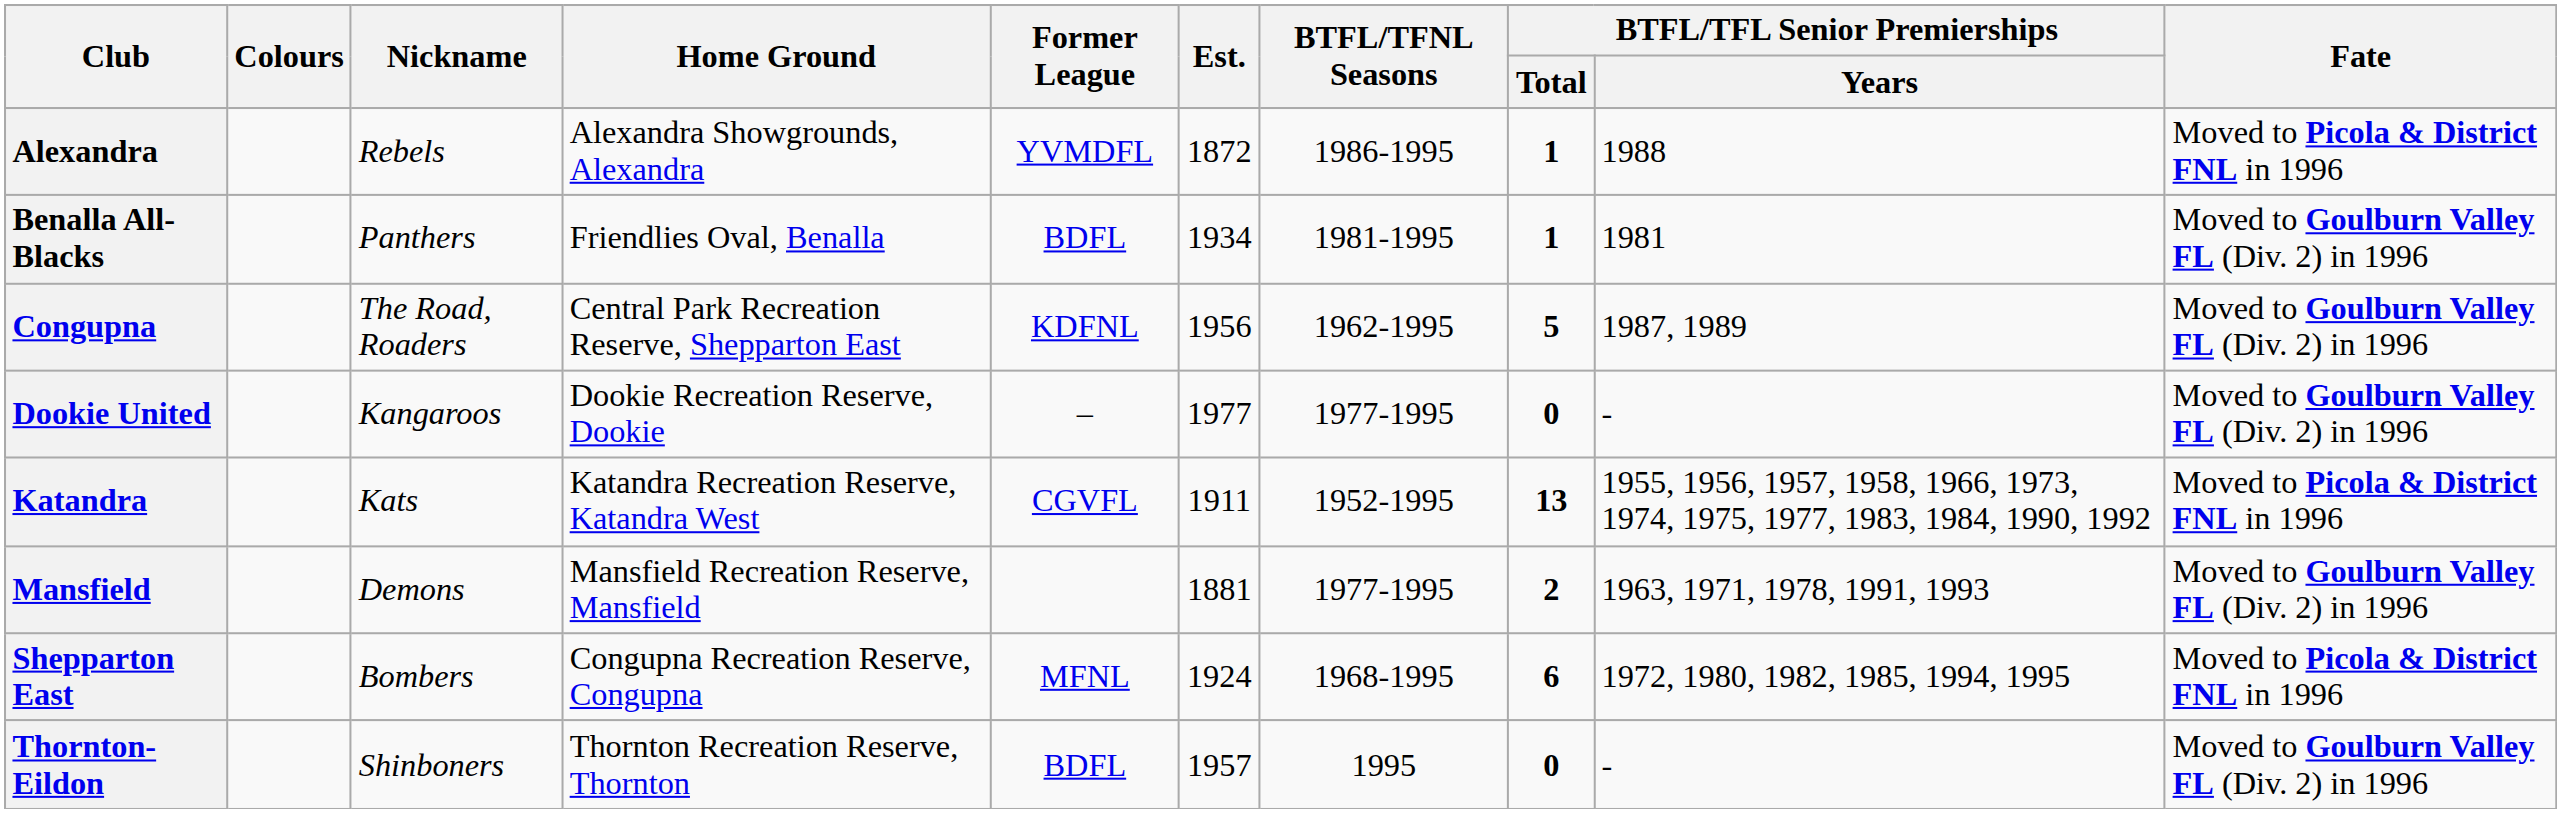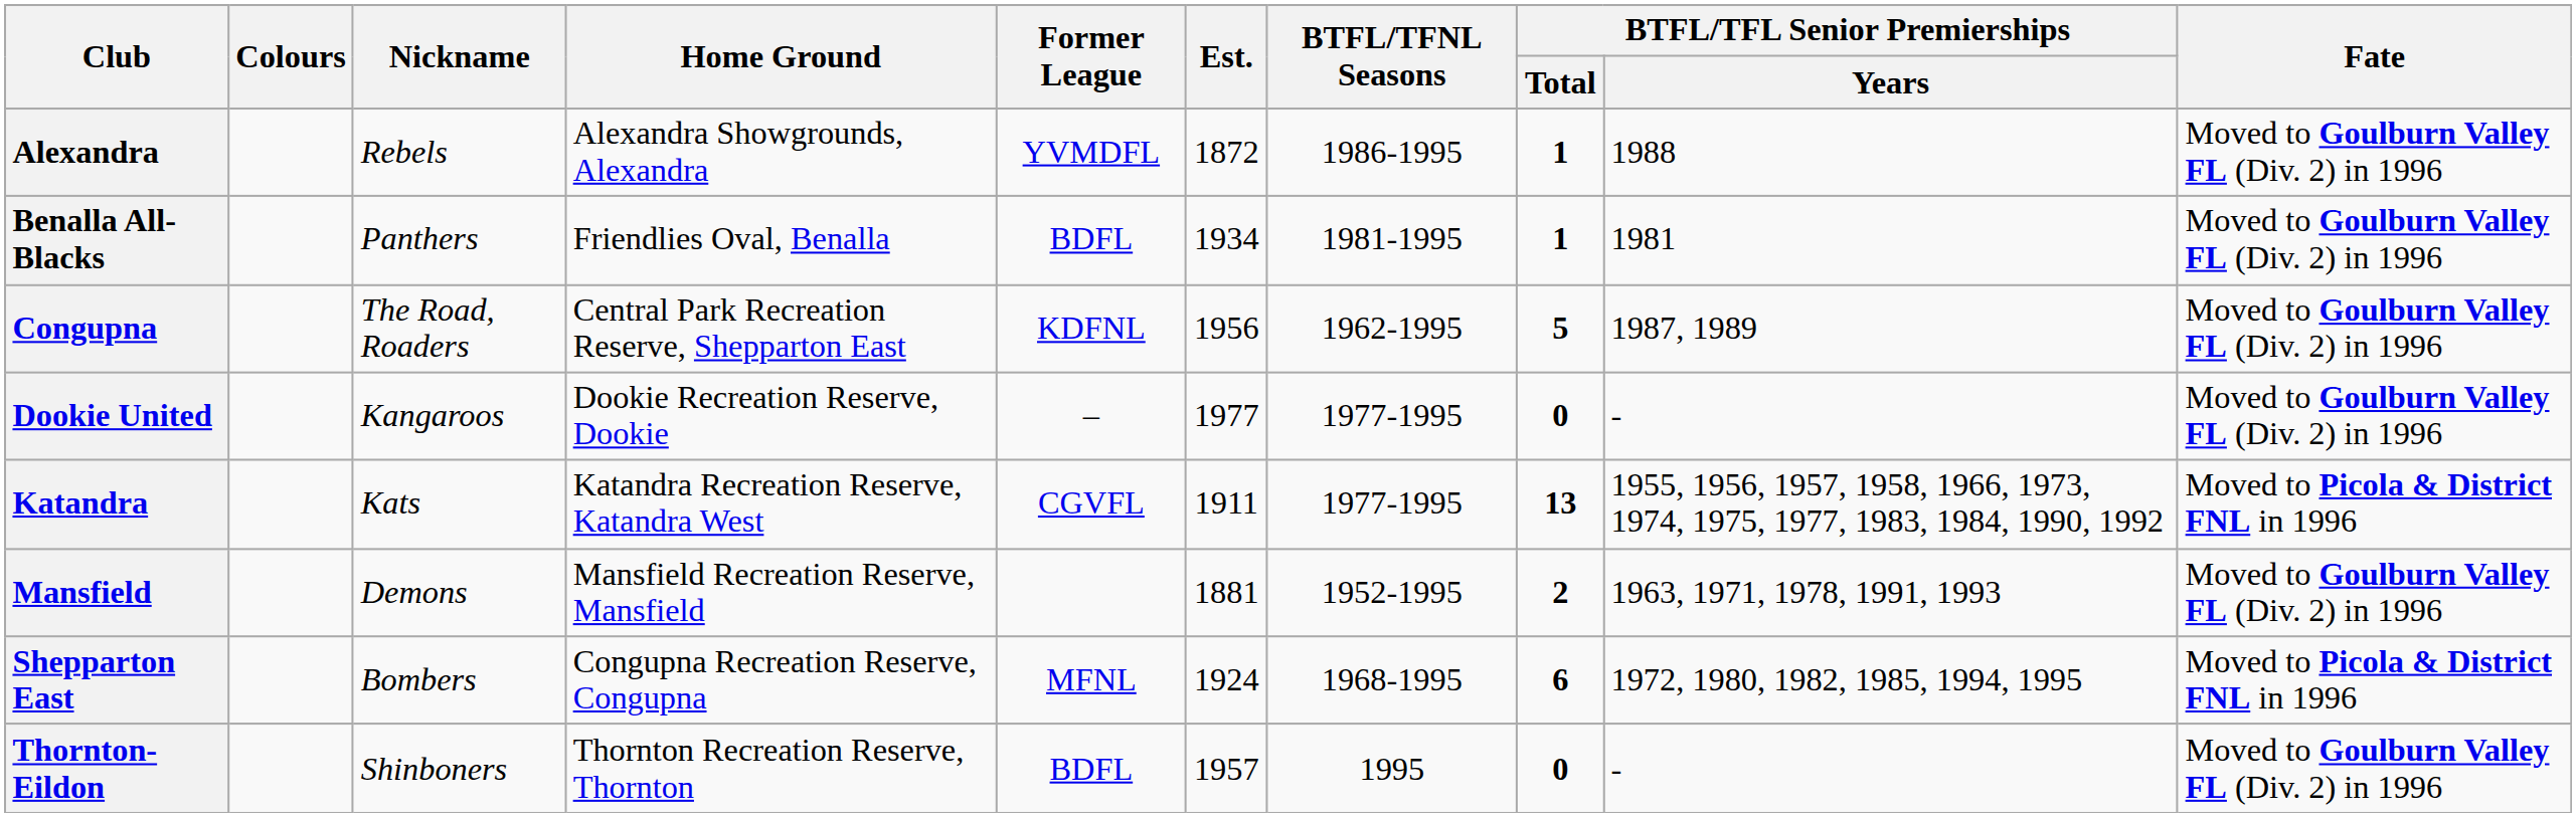 <table class="wikitable sortable " style="width:100%; text-align:left;">
 <tr>
 <th rowspan="2">Club</th>
 <th rowspan="2">Colours</th>
 <th rowspan="2">Nickname</th>
 <th rowspan="2">Home Ground</th>
 <th rowspan="2">Former League</th>
 <th rowspan="2">Est.</th>
 <th rowspan="2">BTFL/TFNL Seasons</th>
 <th colspan="2">BTFL/TFL Senior Premierships</th>
 <th rowspan="2">Fate</th>
 </tr>
 <tr>
 <th>Total</th>
 <th>Years</th>
 </tr>
 <tr>
 <th style="text-align:left">Alexandra</th>
 <td></td>
 <td align="left"><em>Rebels</em></td>
 <td align="left">Alexandra Showgrounds, <a href='#'>Alexandra</a></td>
 <td align="center"><a href='#'>YVMDFL</a></td>
 <td align="center">1872</td>
 <td align="center">1986-1995</td>
 <td align="center"><strong>1</strong></td>
 <td align="left">1988</td>
-<td>Moved to <a href='#'><strong>Picola & District FNL</strong></a> in 1996</td>
+<td>Moved to <a href='#'><strong>Goulburn Valley FL</strong></a> (Div. 2) in 1996</td>
 </tr>
 <tr>
 <th style="text-align:left">Benalla All-Blacks</th>
 <td></td>
 <td align="left"><em>Panthers</em></td>
 <td align="left">Friendlies Oval, <a href='#'>Benalla</a></td>
 <td align="center"><a href='#'>BDFL</a></td>
 <td align="center">1934</td>
 <td align="center">1981-1995</td>
 <td align="center"><strong>1</strong></td>
 <td align="left">1981</td>
 <td>Moved to <a href='#'><strong>Goulburn Valley FL</strong></a> (Div. 2) in 1996</td>
 </tr>
 <tr>
 <th style="text-align:left"><a href='#'>Congupna</a></th>
 <td></td>
 <td align="left"><em>The Road, Roaders</em></td>
 <td align="left">Central Park Recreation Reserve, <a href='#'>Shepparton East</a></td>
 <td align="center"><a href='#'>KDFNL</a></td>
 <td align="center">1956</td>
 <td align="center">1962-1995</td>
 <td align="center"><strong>5</strong></td>
 <td align="left">1987, 1989</td>
 <td>Moved to <a href='#'><strong>Goulburn Valley FL</strong></a> (Div. 2) in 1996</td>
 </tr>
 <tr>
 <th style="text-align:left"><a href='#'>Dookie United</a></th>
 <td></td>
 <td align="left"><em>Kangaroos</em></td>
 <td align="left">Dookie Recreation Reserve, <a href='#'>Dookie</a></td>
 <td align="center">–</td>
 <td align="center">1977</td>
 <td align="center">1977-1995</td>
 <td align="center"><strong>0</strong></td>
 <td align="left">-</td>
 <td>Moved to <a href='#'><strong>Goulburn Valley FL</strong></a> (Div. 2) in 1996</td>
 </tr>
 <tr>
 <th style="text-align:left"><a href='#'>Katandra</a></th>
 <td></td>
 <td align="left"><em>Kats</em></td>
 <td align="left">Katandra Recreation Reserve, <a href='#'>Katandra West</a></td>
 <td align="center"><a href='#'>CGVFL</a></td>
 <td align="center">1911</td>
-<td align="center">1952-1995</td>
+<td align="center">1977-1995</td>
 <td align="center"><strong>13</strong></td>
 <td align="left">1955, 1956, 1957, 1958, 1966, 1973, 1974, 1975, 1977, 1983, 1984, 1990, 1992</td>
 <td>Moved to <a href='#'><strong>Picola & District FNL</strong></a> in 1996</td>
 </tr>
 <tr>
 <th style="text-align:left"><a href='#'>Mansfield</a></th>
 <td></td>
 <td><em>Demons</em></td>
 <td>Mansfield Recreation Reserve, <a href='#'>Mansfield</a></td>
 <td align="center"></td>
 <td align="center">1881</td>
-<td align="center">1977-1995</td>
+<td align="center">1952-1995</td>
 <td align="center"><strong>2</strong></td>
 <td align="left">1963, 1971, 1978, 1991, 1993</td>
 <td>Moved to <a href='#'><strong>Goulburn Valley FL</strong></a> (Div. 2) in 1996</td>
 </tr>
 <tr>
 <th style="text-align:left"><a href='#'>Shepparton East</a></th>
 <td></td>
 <td align="left"><em>Bombers</em></td>
 <td align="left">Congupna Recreation Reserve, <a href='#'>Congupna</a></td>
 <td align="center"><a href='#'>MFNL</a></td>
 <td align="center">1924</td>
 <td align="center">1968-1995</td>
 <td align="center"><strong>6</strong></td>
 <td align="left">1972, 1980, 1982, 1985, 1994, 1995</td>
 <td>Moved to <a href='#'><strong>Picola & District FNL</strong></a> in 1996</td>
 </tr>
 <tr>
 <th style="text-align:left"><a href='#'>Thornton-Eildon</a></th>
 <td align="left"></td>
 <td align="left"><em>Shinboners</em></td>
 <td align="left">Thornton Recreation Reserve, <a href='#'>Thornton</a></td>
 <td align="center"><a href='#'>BDFL</a></td>
 <td align="center">1957</td>
 <td align="center">1995</td>
 <td align="center"><strong>0</strong></td>
 <td align="left">-</td>
 <td>Moved to <a href='#'><strong>Goulburn Valley FL</strong></a> (Div. 2) in 1996</td>
 </tr>
 </table>
